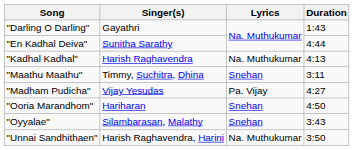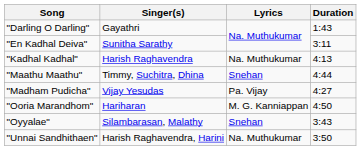 <table class="wikitable" style="font-size:95%;">
 <tr>
 <th>Song</th>
 <th>Singer(s)</th>
 <th>Lyrics</th>
 <th>Duration</th>
 </tr>
 <tr>
 <td>"Darling O Darling"</td>
 <td>Gayathri</td>
 <td rowspan=2><a href='#'>Na. Muthukumar</a></td>
 <td>1:43</td>
 </tr>
 <tr>
 <td>"En Kadhal Deiva"</td>
 <td><a href='#'>Sunitha Sarathy</a></td>
-<td>4:44</td>
+<td>3:11</td>
 </tr>
 <tr>
 <td>"Kadhal Kadhal"</td>
 <td><a href='#'>Harish Raghavendra</a></td>
 <td>Na. Muthukumar</td>
 <td>4:13</td>
 </tr>
 <tr>
 <td>"Maathu Maathu"</td>
 <td>Timmy, <a href='#'>Suchitra</a>, <a href='#'>Dhina</a></td>
 <td><a href='#'>Snehan</a></td>
-<td>3:11</td>
+<td>4:44</td>
 </tr>
 <tr>
 <td>"Madham Pudicha"</td>
 <td><a href='#'>Vijay Yesudas</a></td>
 <td>Pa. Vijay</td>
 <td>4:27</td>
 </tr>
 <tr>
 <td>"Ooria Marandhom"</td>
 <td><a href='#'>Hariharan</a></td>
-<td><a href='#'>Snehan</a></td>
+<td>M. G. Kanniappan</td>
 <td>4:50</td>
 </tr>
 <tr>
 <td>"Oyyalae"</td>
 <td><a href='#'>Silambarasan</a>, <a href='#'>Malathy</a></td>
 <td><a href='#'>Snehan</a></td>
 <td>3:43</td>
 </tr>
 <tr>
 <td>"Unnai Sandhithaen"</td>
 <td>Harish Raghavendra, <a href='#'>Harini</a></td>
 <td>Na. Muthukumar</td>
 <td>3:50</td>
 </tr>
 </table>
